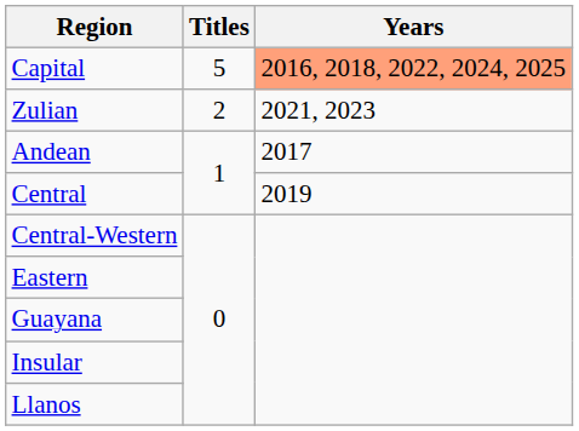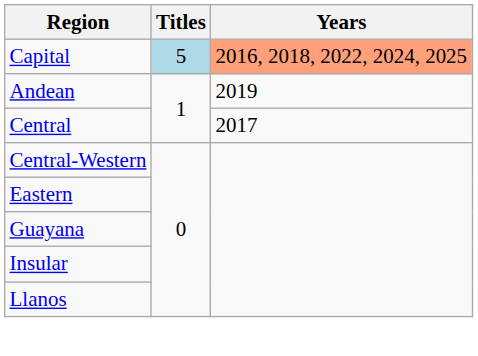 <table class="wikitable sortable" style="font-size: 95%;">
 <tr>
 <th>Region</th>
 <th>Titles</th>
 <th>Years</th>
 </tr>
 <tr>
 <td><a href='#'>Capital</a></td>
-<td style="text-align:center;">5</td>
+<td style="background: lightblue; text-align:center;">5</td>
 <td style="background: lightsalmon;">2016, 2018, 2022, 2024, 2025</td>
-</tr>
-<tr>
-<td><a href='#'>Zulian</a></td>
-<td style="text-align:center;">2</td>
-<td>2021, 2023</td>
 </tr>
 <tr>
 <td><a href='#'>Andean</a></td>
 <td rowspan="2" style="text-align:center;">1</td>
-<td>2017</td>
+<td>2019</td>
 </tr>
 <tr>
 <td><a href='#'>Central</a></td>
-<td>2019</td>
+<td>2017</td>
 </tr>
 <tr>
 <td><a href='#'>Central-Western</a></td>
 <td rowspan="5" style="text-align:center;">0</td>
 <td rowspan="5"></td>
 </tr>
 <tr>
 <td><a href='#'>Eastern</a></td>
 </tr>
 <tr>
 <td><a href='#'>Guayana</a></td>
 </tr>
 <tr>
 <td><a href='#'>Insular</a></td>
 </tr>
 <tr>
 <td><a href='#'>Llanos</a></td>
 </tr>
 </table>
